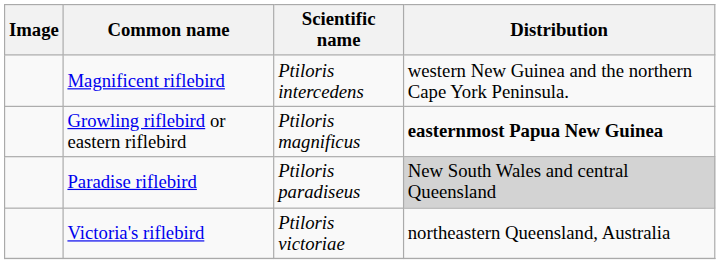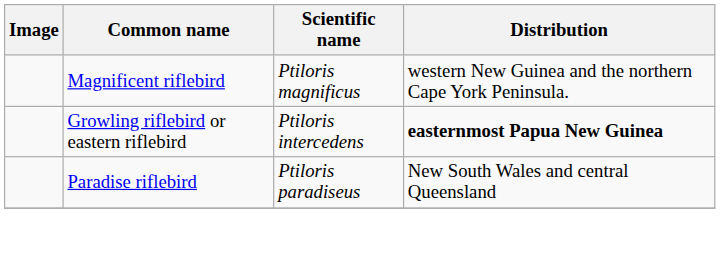 <table class="wikitable collapsible">
 <tr>
 <th>Image</th>
 <th>Common name</th>
 <th>Scientific name</th>
 <th>Distribution</th>
 </tr>
 <tr>
 <td></td>
 <td><a href='#'>Magnificent riflebird</a></td>
-<td><em>Ptiloris intercedens</em></td>
+<td><em>Ptiloris magnificus</em></td>
 <td>western New Guinea and the northern Cape York Peninsula.</td>
 </tr>
 <tr>
 <td></td>
 <td><a href='#'>Growling riflebird</a> or eastern riflebird</td>
-<td><em>Ptiloris magnificus</em></td>
+<td><em>Ptiloris intercedens</em></td>
 <td><strong>easternmost Papua New Guinea</strong></td>
 </tr>
 <tr>
 <td></td>
 <td><a href='#'>Paradise riflebird</a></td>
 <td><em>Ptiloris paradiseus</em></td>
-<td style="background: lightgrey;">New South Wales and central Queensland</td>
-</tr>
-<tr>
-<td></td>
-<td><a href='#'>Victoria's riflebird</a></td>
-<td><em>Ptiloris victoriae</em></td>
-<td>northeastern Queensland, Australia</td>
+<td>New South Wales and central Queensland</td>
 </tr>
 <tr>
 </tr>
 </table>
